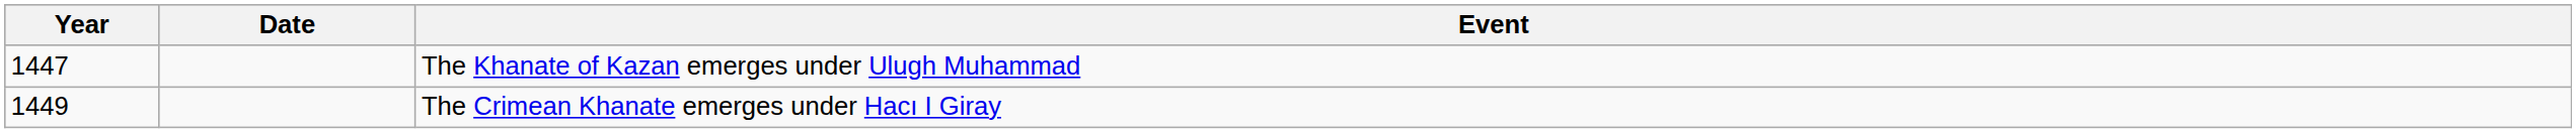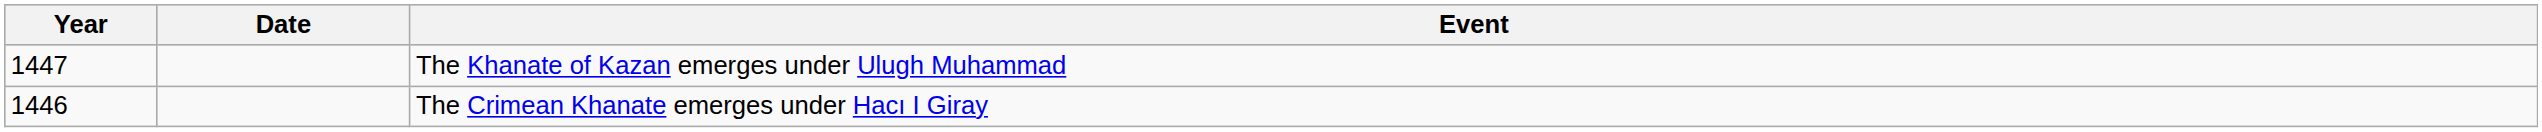 <table class="wikitable" width="100%">
 <tr>
 <th style="width:6%">Year</th>
 <th style="width:10%">Date</th>
 <th>Event</th>
 </tr>
 <tr>
 <td>1447</td>
 <td></td>
 <td>The <a href='#'>Khanate of Kazan</a> emerges under <a href='#'>Ulugh Muhammad</a></td>
 </tr>
 <tr>
-<td>1449</td>
+<td>1446</td>
 <td></td>
 <td>The <a href='#'>Crimean Khanate</a> emerges under <a href='#'>Hacı I Giray</a></td>
 </tr>
 </table>
